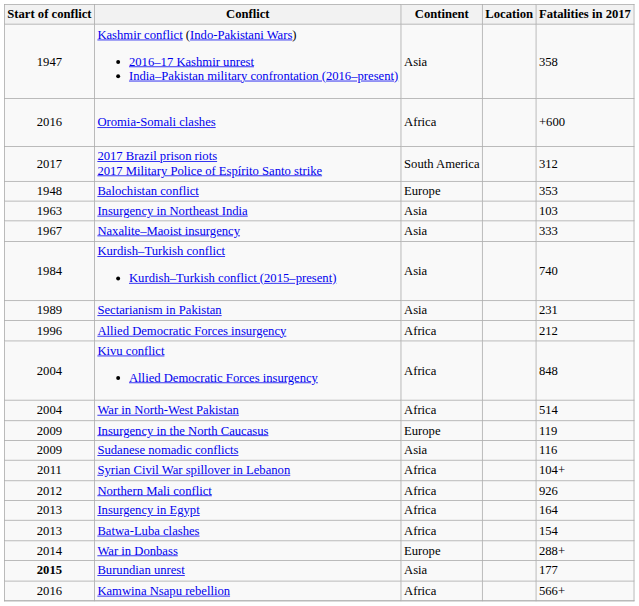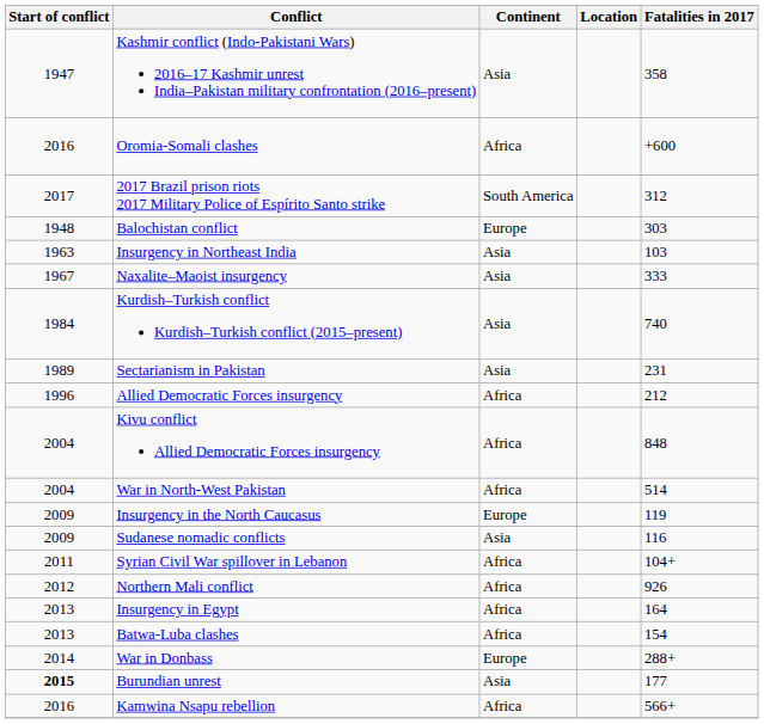 <table class="wikitable sortable" id="conflicts100">
 <tr>
 <th>Start of conflict</th>
 <th>Conflict</th>
 <th>Continent</th>
 <th>Location</th>
 <th data-sort-type="number">Fatalities in 2017</th>
 </tr>
 <tr>
 <td align=center>1947</td>
 <td><a href='#'>Kashmir conflict</a> (<a href='#'>Indo-Pakistani Wars</a>)<br><ul><li><a href='#'>2016–17 Kashmir unrest</a></li><li><a href='#'>India–Pakistan military confrontation (2016–present)</a></li></ul></td>
 <td>Asia</td>
 <td "width: 26px"><br></td>
 <td> 358</td>
 </tr>
 <tr>
 <td align=center>2016</td>
 <td><a href='#'>Oromia-Somali clashes</a></td>
 <td>Africa</td>
 <td> <br>  <br>  <br> </td>
 <td> +600</td>
 </tr>
 <tr>
 <td align=center>2017</td>
 <td><a href='#'>2017 Brazil prison riots</a><br><a href='#'>2017 Military Police of Espírito Santo strike</a></td>
 <td>South America</td>
 <td><br></td>
 <td> 312</td>
 </tr>
 <tr>
 <td align=center>1948</td>
 <td><a href='#'>Balochistan conflict</a></td>
 <td>Europe</td>
 <td><br></td>
-<td> 353</td>
+<td> 303</td>
 </tr>
 <tr>
 <td align=center>1963</td>
 <td><a href='#'>Insurgency in Northeast India</a></td>
 <td>Asia</td>
 <td></td>
 <td> 103</td>
 </tr>
 <tr>
 <td align=center>1967</td>
 <td><a href='#'>Naxalite–Maoist insurgency</a></td>
 <td>Asia</td>
 <td></td>
 <td> 333</td>
 </tr>
 <tr>
 <td align=center>1984</td>
 <td><a href='#'>Kurdish–Turkish conflict</a><br><ul><li><a href='#'>Kurdish–Turkish conflict (2015–present)</a></li></ul></td>
 <td>Asia</td>
 <td><br></td>
 <td> 740</td>
 </tr>
 <tr>
 <td align=center>1989</td>
 <td><a href='#'>Sectarianism in Pakistan</a></td>
 <td>Asia</td>
 <td></td>
 <td> 231</td>
 </tr>
 <tr>
 <td align=center>1996</td>
 <td><a href='#'>Allied Democratic Forces insurgency</a></td>
 <td>Africa</td>
 <td></td>
 <td> 212</td>
 </tr>
 <tr>
 <td align=center>2004</td>
 <td><a href='#'>Kivu conflict</a><br><ul><li><a href='#'>Allied Democratic Forces insurgency</a></li></ul></td>
 <td>Africa</td>
 <td></td>
 <td> 848</td>
 </tr>
 <tr>
 <td align=center>2004</td>
 <td><a href='#'>War in North-West Pakistan</a></td>
 <td>Africa</td>
 <td></td>
 <td> 514</td>
 </tr>
 <tr>
 <td align=center>2009</td>
 <td><a href='#'>Insurgency in the North Caucasus</a></td>
 <td>Europe</td>
 <td></td>
 <td> 119</td>
 </tr>
 <tr>
 <td align=center>2009</td>
 <td><a href='#'>Sudanese nomadic conflicts</a></td>
 <td>Asia</td>
 <td></td>
 <td> 116</td>
 </tr>
 <tr>
 <td align=center>2011</td>
 <td><a href='#'>Syrian Civil War spillover in Lebanon</a></td>
 <td>Africa</td>
 <td></td>
 <td> 104+</td>
 </tr>
 <tr>
 <td align=center>2012</td>
 <td><a href='#'>Northern Mali conflict</a></td>
 <td>Africa</td>
 <td></td>
 <td> 926</td>
 </tr>
 <tr>
 <td align=center>2013</td>
 <td><a href='#'>Insurgency in Egypt</a></td>
 <td>Africa</td>
 <td></td>
 <td> 164</td>
 </tr>
 <tr>
 <td align=center>2013</td>
 <td><a href='#'>Batwa-Luba clashes</a></td>
 <td>Africa</td>
 <td></td>
 <td> 154</td>
 </tr>
 <tr>
 <td align=center>2014</td>
 <td><a href='#'>War in Donbass</a></td>
 <td>Europe</td>
 <td></td>
 <td> 288+</td>
 </tr>
 <tr>
 <td align=center><strong>2015</strong></td>
 <td><a href='#'>Burundian unrest</a></td>
 <td>Asia</td>
 <td></td>
 <td> 177</td>
 </tr>
 <tr>
 <td align=center>2016</td>
 <td><a href='#'>Kamwina Nsapu rebellion</a></td>
 <td>Africa</td>
 <td><br></td>
 <td> 566+</td>
 </tr>
 <tr>
 </tr>
 </table>
